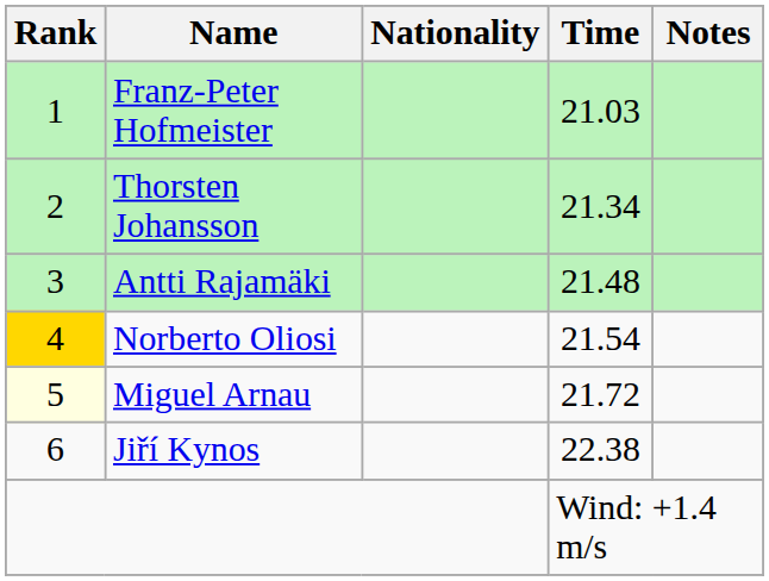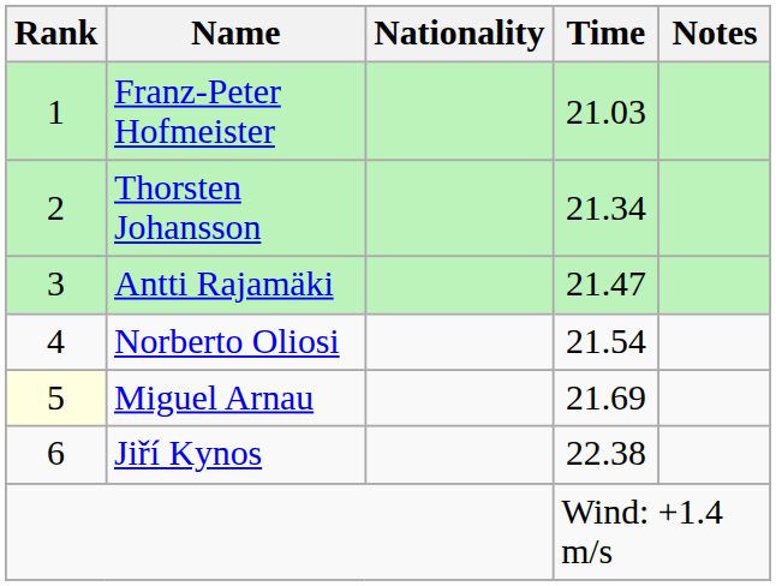 <table class="wikitable sortable" style="text-align:center;width: 55%">
 <tr>
 <th>Rank</th>
 <th>Name</th>
 <th>Nationality</th>
 <th>Time</th>
 <th>Notes</th>
 </tr>
 <tr bgcolor=bbf3bb>
 <td>1</td>
 <td align=left><a href='#'>Franz-Peter Hofmeister</a></td>
 <td align=left></td>
 <td>21.03</td>
 <td></td>
 </tr>
 <tr bgcolor=bbf3bb>
 <td>2</td>
 <td align=left><a href='#'>Thorsten Johansson</a></td>
 <td align=left></td>
 <td>21.34</td>
 <td></td>
 </tr>
 <tr bgcolor=bbf3bb>
 <td>3</td>
 <td align=left><a href='#'>Antti Rajamäki</a></td>
 <td align=left></td>
-<td>21.48</td>
+<td>21.47</td>
 <td></td>
 </tr>
 <tr>
-<td style="background: gold;">4</td>
+<td>4</td>
 <td align=left><a href='#'>Norberto Oliosi</a></td>
 <td align=left></td>
 <td>21.54</td>
 <td></td>
 </tr>
 <tr>
 <td style="background: lightyellow;">5</td>
 <td align=left><a href='#'>Miguel Arnau</a></td>
 <td align=left></td>
-<td>21.72</td>
+<td>21.69</td>
 <td></td>
 </tr>
 <tr>
 <td>6</td>
 <td align=left><a href='#'>Jiří Kynos</a></td>
 <td align=left></td>
 <td>22.38</td>
 <td></td>
 </tr>
 <tr class="sortbottom">
 <td colspan="3"></td>
 <td colspan="2" style="text-align:left;">Wind: +1.4 m/s</td>
 </tr>
 </table>
